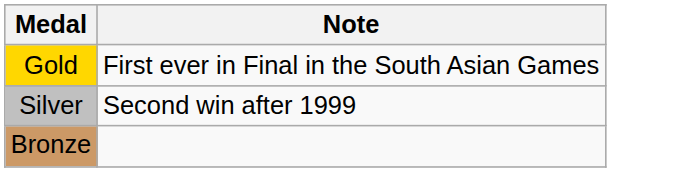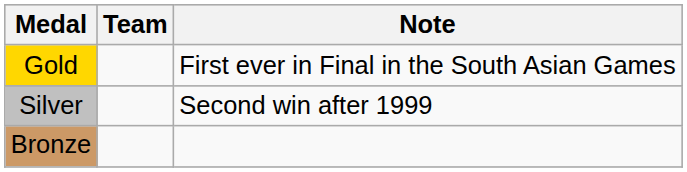 <table class="wikitable">
 <tr>
 <th>Medal</th>
+<th>Team</th>
 <th>Note</th>
 </tr>
 <tr>
 <td style="text-align:center;background-color:gold;">Gold</td>
+<td></td>
 <td>First ever in Final in the South Asian Games</td>
 </tr>
 <tr>
 <td style="text-align:center;background-color:silver;">Silver</td>
+<td></td>
 <td>Second win after 1999</td>
 </tr>
 <tr>
 <td style="text-align:center;background-color:#cc9966;">Bronze</td>
 <td></td>
+<td></td>
 </tr>
 </table>
